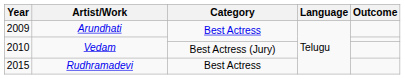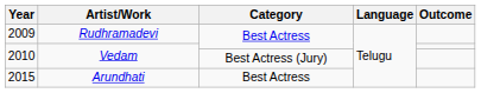 <table class="wikitable" style="width:70%;">
 <tr>
 <th width=5%>Year</th>
 <th style="width:40%;">Artist/Work</th>
 <th style="width:40%;">Category</th>
 <th>Language</th>
 <th>Outcome</th>
 </tr>
 <tr>
 <td style="text-align:left;">2009</td>
-<td style="text-align:center;"><a href='#'><em>Arundhati</em></a></td>
+<td style="text-align:center;"><a href='#'><em>Rudhramadevi</em></a></td>
 <td rowspan="2" style="text-align:center;"><a href='#'>Best Actress</a></td>
 <td rowspan="4">Telugu</td>
 <td></td>
 </tr>
 <tr>
 <td rowspan="2">2010</td>
 <td style="text-align:center;" rowspan="2"><a href='#'><em>Vedam</em></a></td>
 <td></td>
 </tr>
 <tr>
 <td style="text-align:center;">Best Actress (Jury)</td>
 <td></td>
 </tr>
 <tr>
 <td>2015</td>
-<td style="text-align:center;"><a href='#'><em>Rudhramadevi</em></a></td>
+<td style="text-align:center;"><a href='#'><em>Arundhati</em></a></td>
 <td style="text-align:center;">Best Actress</td>
 <td></td>
 </tr>
 </table>
